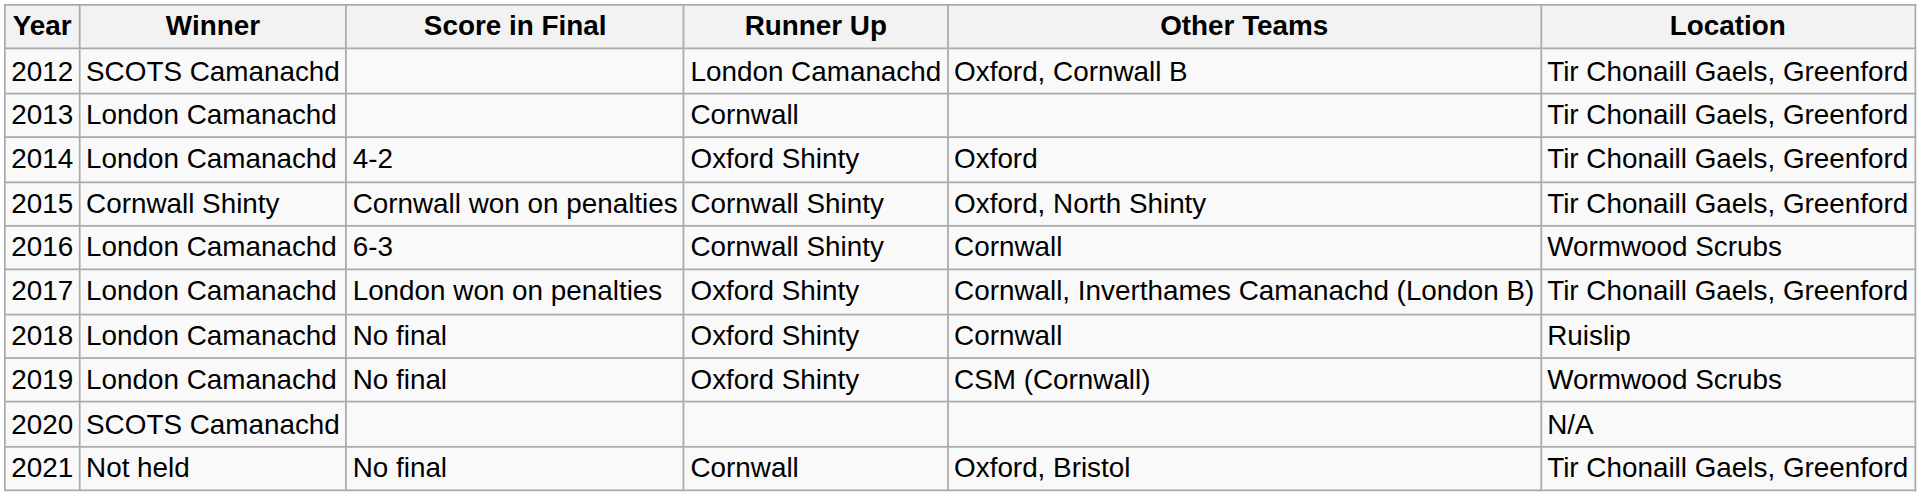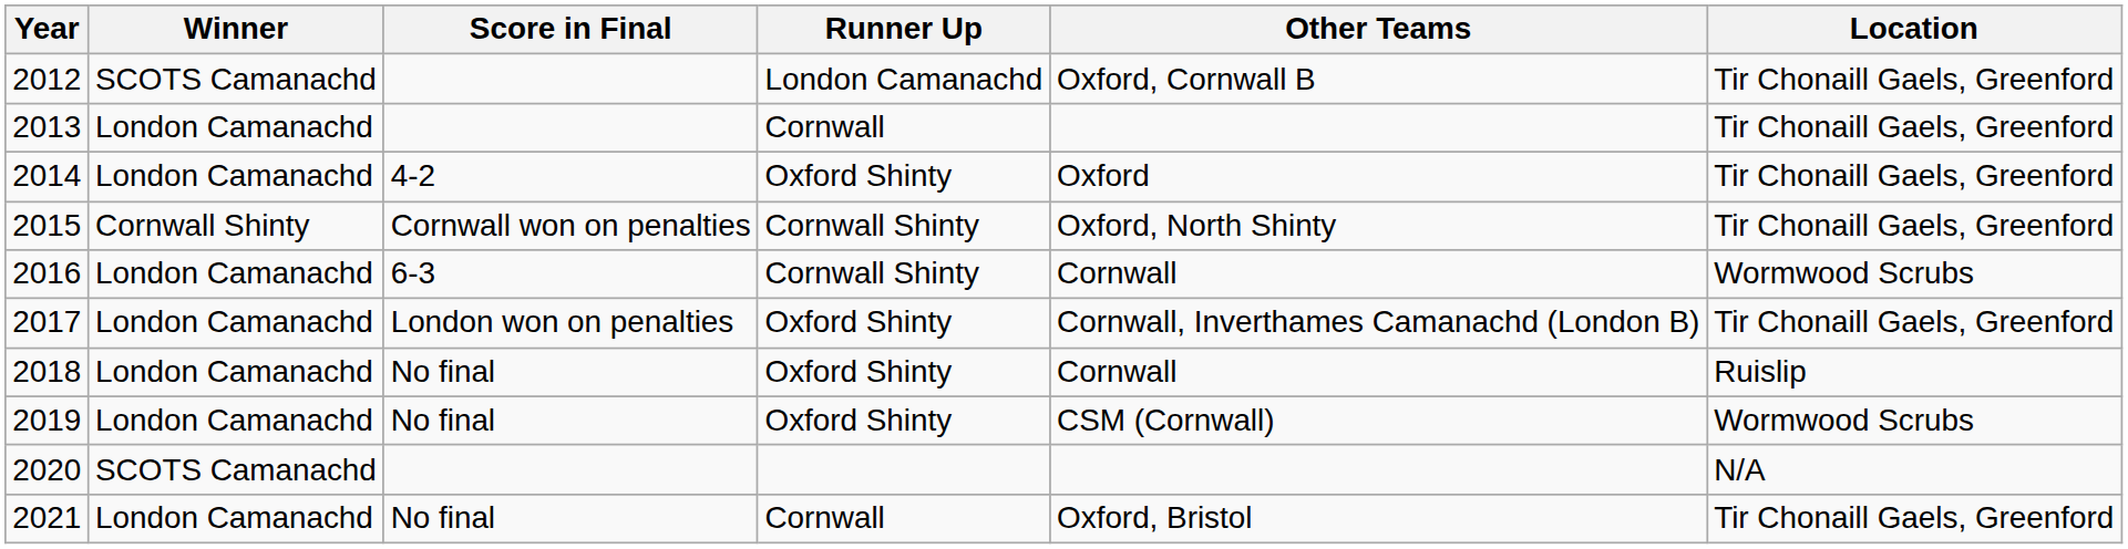 <table class="wikitable">
 <tr>
 <th>Year</th>
 <th>Winner</th>
 <th>Score in Final</th>
 <th>Runner Up</th>
 <th>Other Teams</th>
 <th>Location</th>
 </tr>
 <tr>
 <td>2012</td>
 <td>SCOTS Camanachd</td>
 <td></td>
 <td>London Camanachd</td>
 <td>Oxford, Cornwall B</td>
 <td>Tir Chonaill Gaels, Greenford</td>
 </tr>
 <tr>
 <td>2013</td>
 <td>London Camanachd</td>
 <td></td>
 <td>Cornwall</td>
 <td></td>
 <td>Tir Chonaill Gaels, Greenford</td>
 </tr>
 <tr>
 <td>2014</td>
 <td>London Camanachd</td>
 <td>4-2</td>
 <td>Oxford Shinty</td>
 <td>Oxford</td>
 <td>Tir Chonaill Gaels, Greenford</td>
 </tr>
 <tr>
 <td>2015</td>
 <td>Cornwall Shinty</td>
 <td>Cornwall won on penalties</td>
 <td>Cornwall Shinty</td>
 <td>Oxford, North Shinty</td>
 <td>Tir Chonaill Gaels, Greenford</td>
 </tr>
 <tr>
 <td>2016</td>
 <td>London Camanachd</td>
 <td>6-3</td>
 <td>Cornwall Shinty</td>
 <td>Cornwall</td>
 <td>Wormwood Scrubs</td>
 </tr>
 <tr>
 <td>2017</td>
 <td>London Camanachd</td>
 <td>London won on penalties</td>
 <td>Oxford Shinty</td>
 <td>Cornwall, Inverthames Camanachd (London B)</td>
 <td>Tir Chonaill Gaels, Greenford</td>
 </tr>
 <tr>
 <td>2018</td>
 <td>London Camanachd</td>
 <td>No final</td>
 <td>Oxford Shinty</td>
 <td>Cornwall</td>
 <td>Ruislip</td>
 </tr>
 <tr>
 <td>2019</td>
 <td>London Camanachd</td>
 <td>No final</td>
 <td>Oxford Shinty</td>
 <td>CSM (Cornwall)</td>
 <td>Wormwood Scrubs</td>
 </tr>
 <tr>
 <td>2020</td>
 <td>SCOTS Camanachd</td>
 <td></td>
 <td></td>
 <td></td>
 <td>N/A</td>
 </tr>
 <tr>
 <td>2021</td>
-<td>Not held</td>
+<td>London Camanachd</td>
 <td>No final</td>
 <td>Cornwall</td>
 <td>Oxford, Bristol</td>
 <td>Tir Chonaill Gaels, Greenford</td>
 </tr>
 </table>
